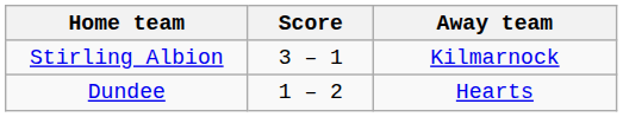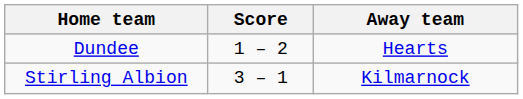 <table class="wikitable" style="text-align: center">
 <tr>
 <th width=140>Home team</th>
 <th width=70>Score</th>
 <th width=140>Away team</th>
 </tr>
 <tr>
+<td><a href='#'>Dundee</a></td>
+<td>1 – 2</td>
+<td><a href='#'>Hearts</a></td>
+</tr>
+<tr>
 <td><a href='#'>Stirling Albion</a></td>
 <td>3 – 1</td>
 <td><a href='#'>Kilmarnock</a></td>
 </tr>
-<tr>
-<td><a href='#'>Dundee</a></td>
-<td>1 – 2</td>
-<td><a href='#'>Hearts</a></td>
-</tr>
 </table>
